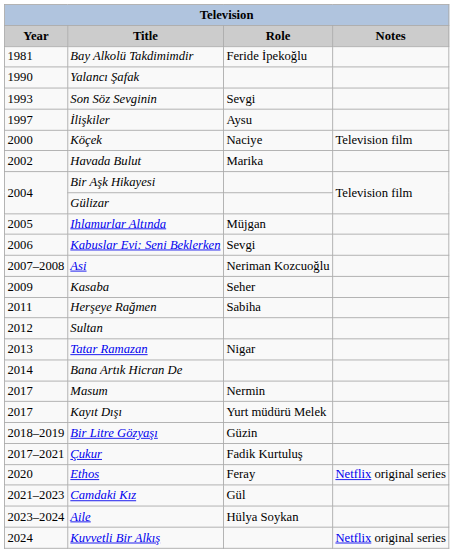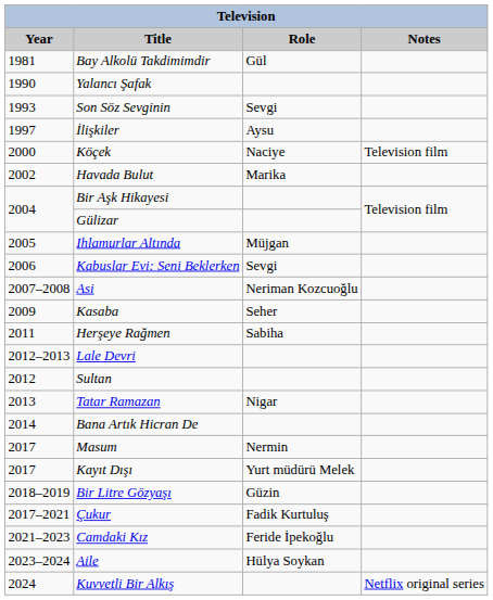 <table class="wikitable" style="font-size:90%">
 <tr>
 <th colspan="4" style="background:LightSteelBlue">Television</th>
 </tr>
 <tr>
 <th style="background:#CCCCCC">Year</th>
 <th style="background:#CCCCCC">Title</th>
 <th style="background:#CCCCCC">Role</th>
 <th style="background:#CCCCCC">Notes</th>
 </tr>
 <tr>
 <td>1981</td>
 <td><em>Bay Alkolü Takdimimdir</em></td>
-<td>Feride İpekoğlu</td>
+<td>Gül</td>
 <td></td>
 </tr>
 <tr>
 <td>1990</td>
 <td><em>Yalancı Şafak</em></td>
 <td></td>
 <td></td>
 </tr>
 <tr>
 <td>1993</td>
 <td><em>Son Söz Sevginin</em></td>
 <td>Sevgi</td>
 <td></td>
 </tr>
 <tr>
 <td>1997</td>
 <td><em>İlişkiler</em></td>
 <td>Aysu</td>
 <td></td>
 </tr>
 <tr>
 <td>2000</td>
 <td><em>Köçek</em></td>
 <td>Naciye</td>
 <td>Television film</td>
 </tr>
 <tr>
 <td>2002</td>
 <td><em>Havada Bulut</em></td>
 <td>Marika</td>
 <td></td>
 </tr>
 <tr>
 <td rowspan="2">2004</td>
 <td><em>Bir Aşk Hikayesi</em></td>
 <td></td>
 <td rowspan="2">Television film</td>
 </tr>
 <tr>
 <td><em>Gülizar</em></td>
 <td></td>
 </tr>
 <tr>
 <td>2005</td>
 <td><em><a href='#'>Ihlamurlar Altında</a></em></td>
 <td>Müjgan</td>
 <td></td>
 </tr>
 <tr>
 <td>2006</td>
 <td><em><a href='#'>Kabuslar Evi: Seni Beklerken</a></em></td>
 <td>Sevgi</td>
 <td></td>
 </tr>
 <tr>
 <td>2007–2008</td>
 <td><em><a href='#'>Asi</a></em></td>
 <td>Neriman Kozcuoğlu</td>
 <td></td>
 </tr>
 <tr>
 <td>2009</td>
 <td><em>Kasaba</em></td>
 <td>Seher</td>
 <td></td>
 </tr>
 <tr>
 <td>2011</td>
 <td><em>Herşeye Rağmen</em></td>
 <td>Sabiha</td>
 <td></td>
 </tr>
 <tr>
+<td>2012–2013</td>
+<td><em><a href='#'>Lale Devri</a></em></td>
+<td></td>
+<td></td>
+</tr>
+<tr>
 <td>2012</td>
 <td><em>Sultan</em></td>
 <td></td>
 <td></td>
 </tr>
 <tr>
 <td>2013</td>
 <td><em><a href='#'>Tatar Ramazan</a></em></td>
 <td>Nigar</td>
 <td></td>
 </tr>
 <tr>
 <td>2014</td>
 <td><em>Bana Artık Hicran De</em></td>
 <td></td>
 <td></td>
 </tr>
 <tr>
 <td>2017</td>
 <td><em>Masum</em></td>
 <td>Nermin</td>
 <td></td>
 </tr>
 <tr>
 <td>2017</td>
 <td><em>Kayıt Dışı</em></td>
 <td>Yurt müdürü Melek</td>
 <td></td>
 </tr>
 <tr>
 <td>2018–2019</td>
 <td><em><a href='#'>Bir Litre Gözyaşı</a></em></td>
 <td>Güzin</td>
 <td></td>
 </tr>
 <tr>
 <td>2017–2021</td>
 <td><em><a href='#'>Çukur</a></em></td>
 <td>Fadik Kurtuluş</td>
 <td></td>
 </tr>
 <tr>
-<td>2020</td>
-<td><em><a href='#'>Ethos</a></em></td>
-<td>Feray</td>
-<td><a href='#'>Netflix</a> original series</td>
-</tr>
-<tr>
 <td>2021–2023</td>
 <td><em><a href='#'>Camdaki Kız</a></em></td>
-<td>Gül</td>
+<td>Feride İpekoğlu</td>
 <td></td>
 </tr>
 <tr>
 <td>2023–2024</td>
 <td><em><a href='#'>Aile</a></em></td>
 <td>Hülya Soykan</td>
 <td></td>
 </tr>
 <tr>
 <td>2024</td>
 <td><em><a href='#'>Kuvvetli Bir Alkış</a></em></td>
 <td></td>
 <td><a href='#'>Netflix</a> original series</td>
 </tr>
 </table>
